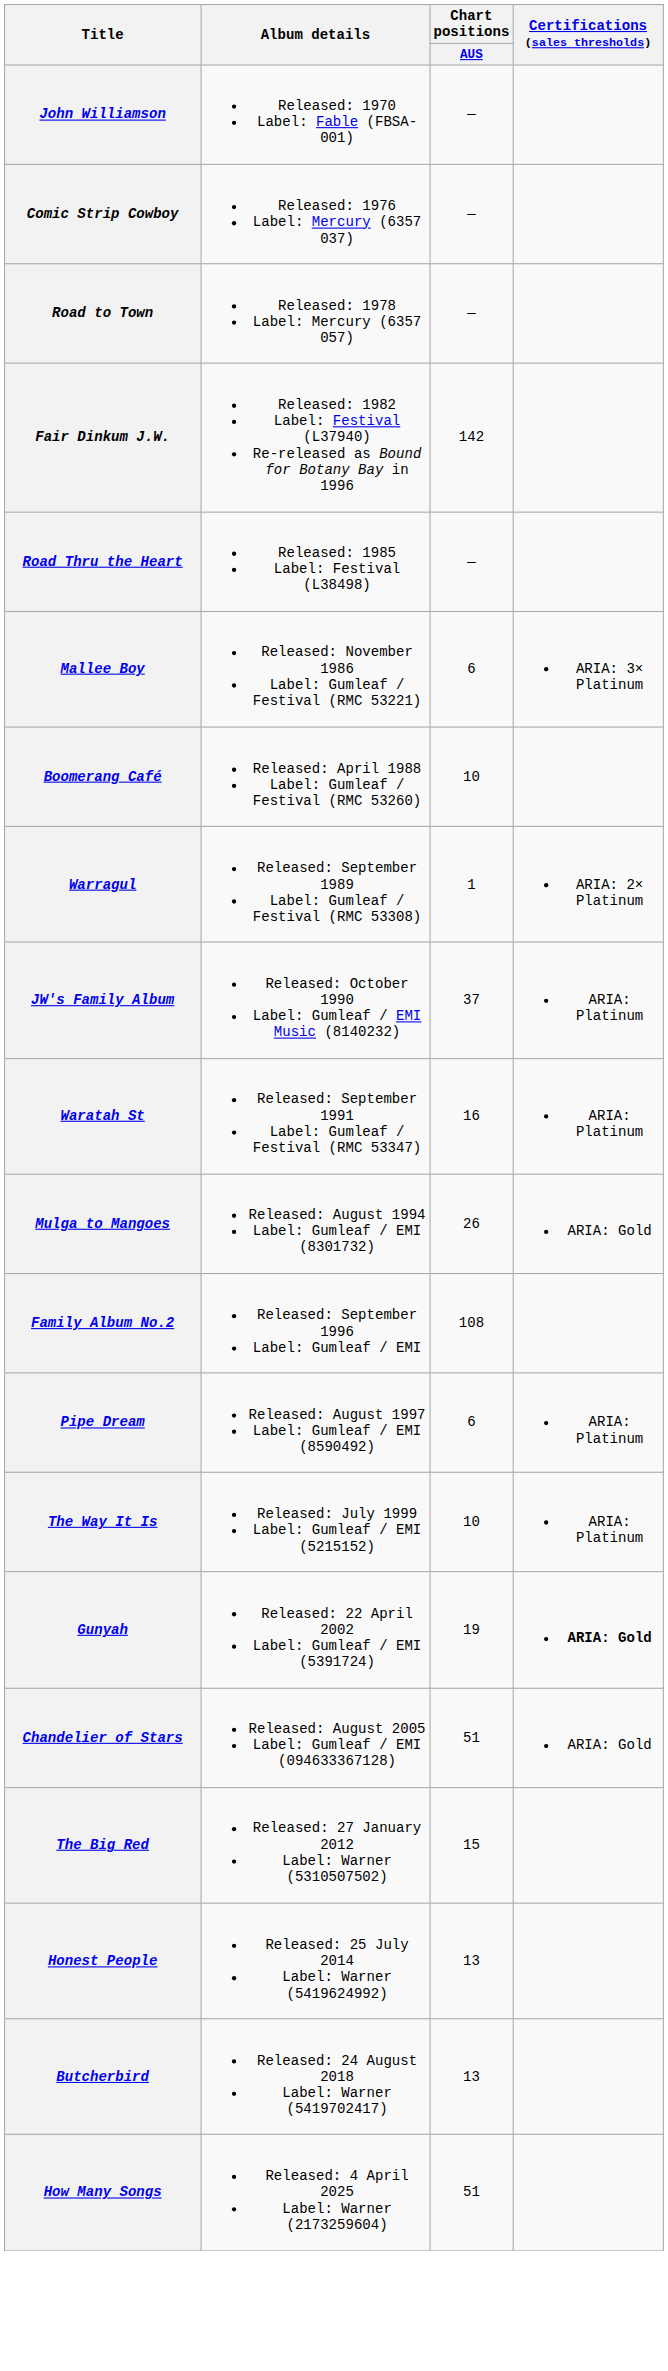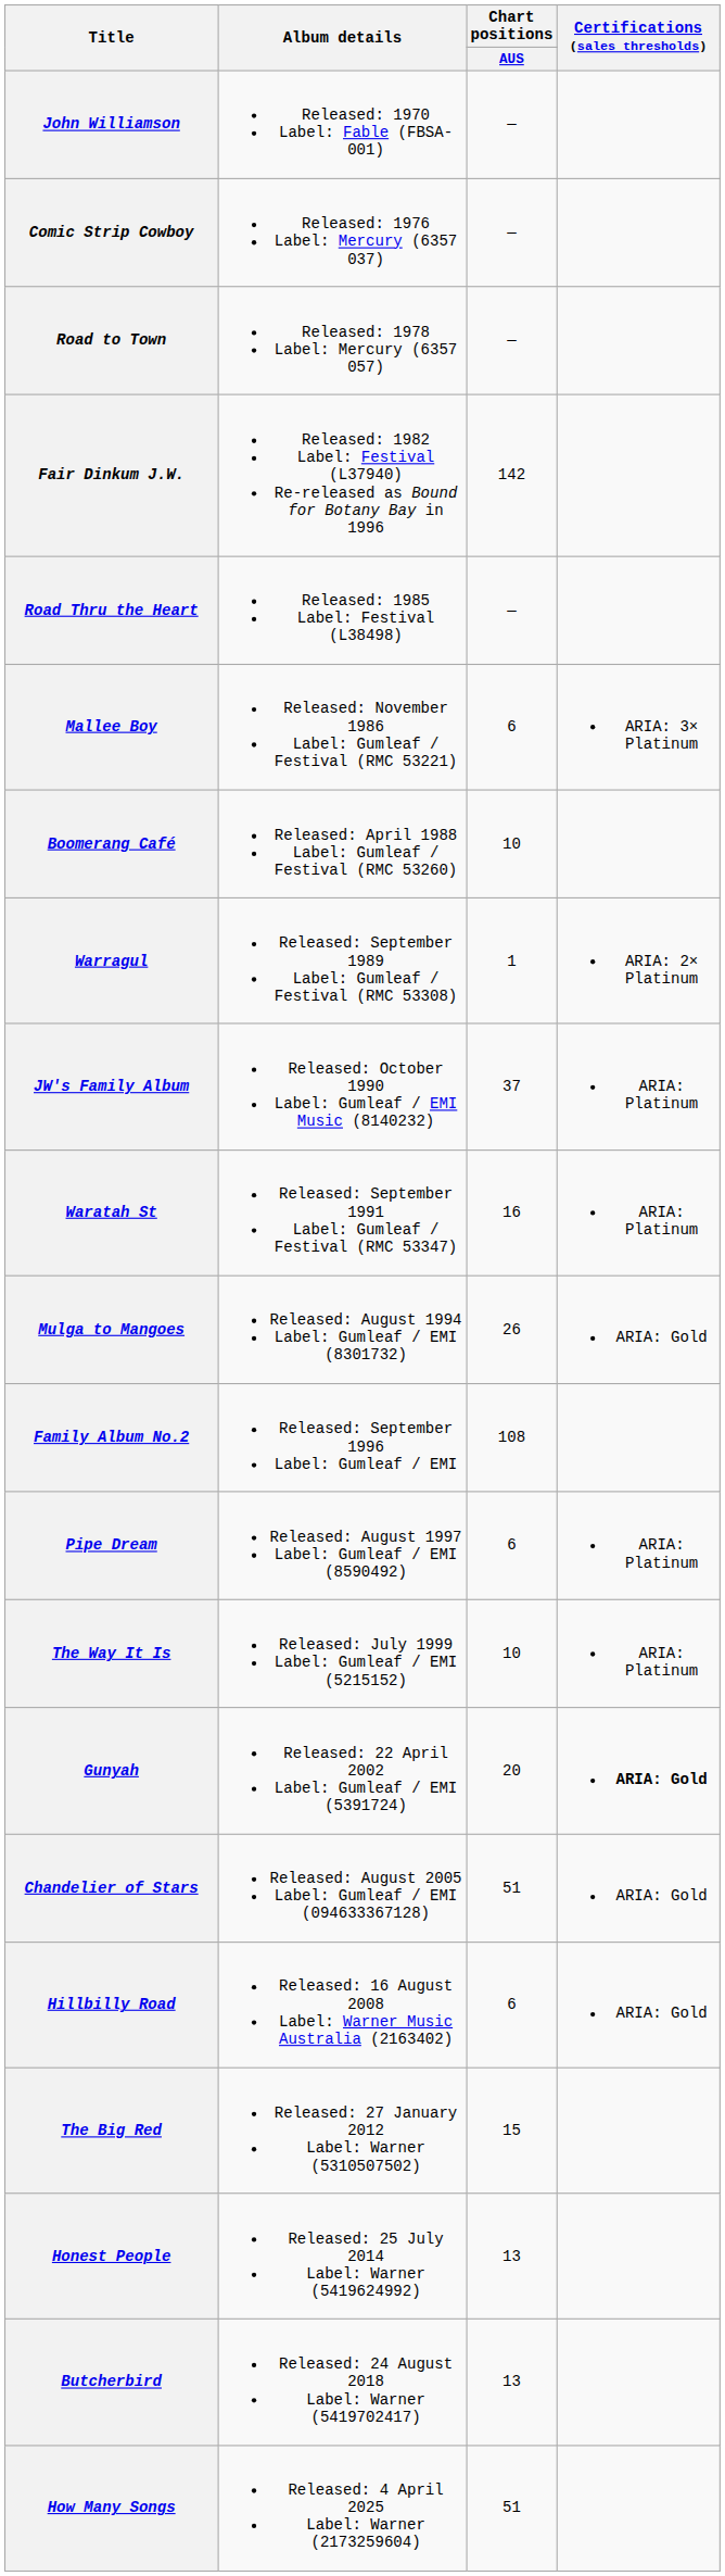 <table class="wikitable plainrowheaders" style="text-align:center;">
 <tr>
 <th scope="col" rowspan="2" style="width:20em;">Title</th>
 <th scope="col" rowspan="2" style="width:20em;">Album details</th>
 <th scope="col" colspan="1">Chart positions</th>
 <th rowspan="2" style="width:12em;"><a href='#'>Certifications</a><br><small>(<a href='#'>sales thresholds</a>)</small></th>
 </tr>
 <tr>
 <th scope="col" style="width:3em;font-size:90%;"><a href='#'>AUS</a><br></th>
 </tr>
 <tr>
 <th scope="row"><em><a href='#'>John Williamson</a></em></th>
 <td><br><ul><li>Released: 1970</li><li>Label: <a href='#'>Fable</a> (FBSA-001)</li></ul></td>
 <td>—</td>
 <td></td>
 </tr>
 <tr>
 <th scope="row"><em>Comic Strip Cowboy</em></th>
 <td><br><ul><li>Released: 1976</li><li>Label: <a href='#'>Mercury</a> (6357 037)</li></ul></td>
 <td>—</td>
 <td></td>
 </tr>
 <tr>
 <th scope="row"><em>Road to Town</em></th>
 <td><br><ul><li>Released: 1978</li><li>Label: Mercury (6357 057)</li></ul></td>
 <td>—</td>
 <td></td>
 </tr>
 <tr>
 <th scope="row"><em>Fair Dinkum J.W.</em></th>
 <td><br><ul><li>Released: 1982</li><li>Label: <a href='#'>Festival</a> (L37940)</li><li>Re-released as <em>Bound for Botany Bay</em> in 1996</li></ul></td>
 <td>142</td>
 <td></td>
 </tr>
 <tr>
 <th scope="row"><em><a href='#'>Road Thru the Heart</a></em></th>
 <td><br><ul><li>Released: 1985</li><li>Label: Festival (L38498)</li></ul></td>
 <td>—</td>
 <td></td>
 </tr>
 <tr>
 <th scope="row"><em><a href='#'>Mallee Boy</a></em></th>
 <td><br><ul><li>Released: November 1986</li><li>Label: Gumleaf / Festival (RMC 53221)</li></ul></td>
 <td>6</td>
 <td><br><ul><li>ARIA: 3× Platinum</li></ul></td>
 </tr>
 <tr>
 <th scope="row"><em><a href='#'>Boomerang Café</a></em></th>
 <td><br><ul><li>Released: April 1988</li><li>Label: Gumleaf / Festival (RMC 53260)</li></ul></td>
 <td>10</td>
 <td></td>
 </tr>
 <tr>
 <th scope="row"><em><a href='#'>Warragul</a></em></th>
 <td><br><ul><li>Released: September 1989</li><li>Label: Gumleaf / Festival (RMC 53308)</li></ul></td>
 <td>1</td>
 <td><br><ul><li>ARIA: 2× Platinum</li></ul></td>
 </tr>
 <tr>
 <th scope="row"><em><a href='#'>JW's Family Album</a></em></th>
 <td><br><ul><li>Released: October 1990</li><li>Label: Gumleaf / <a href='#'>EMI Music</a> (8140232)</li></ul></td>
 <td>37</td>
 <td><br><ul><li>ARIA: Platinum</li></ul></td>
 </tr>
 <tr>
 <th scope="row"><em><a href='#'>Waratah St</a></em></th>
 <td><br><ul><li>Released: September 1991</li><li>Label: Gumleaf / Festival (RMC 53347)</li></ul></td>
 <td>16</td>
 <td><br><ul><li>ARIA: Platinum</li></ul></td>
 </tr>
 <tr>
 <th scope="row"><em><a href='#'>Mulga to Mangoes</a></em></th>
 <td><br><ul><li>Released: August 1994</li><li>Label: Gumleaf / EMI (8301732)</li></ul></td>
 <td>26</td>
 <td><br><ul><li>ARIA: Gold</li></ul></td>
 </tr>
 <tr>
 <th scope="row"><em><a href='#'>Family Album No.2</a></em></th>
 <td><br><ul><li>Released: September 1996</li><li>Label: Gumleaf / EMI</li></ul></td>
 <td>108</td>
 <td></td>
 </tr>
 <tr>
 <th scope="row"><em><a href='#'>Pipe Dream</a></em></th>
 <td><br><ul><li>Released: August 1997</li><li>Label: Gumleaf / EMI (8590492)</li></ul></td>
 <td>6</td>
 <td><br><ul><li>ARIA: Platinum</li></ul></td>
 </tr>
 <tr>
 <th scope="row"><em><a href='#'>The Way It Is</a></em></th>
 <td><br><ul><li>Released: July 1999</li><li>Label: Gumleaf / EMI (5215152)</li></ul></td>
 <td>10</td>
 <td><br><ul><li>ARIA: Platinum</li></ul></td>
 </tr>
 <tr>
 <th scope="row"><em><a href='#'>Gunyah</a></em></th>
 <td><br><ul><li>Released: 22 April 2002</li><li>Label: Gumleaf / EMI (5391724)</li></ul></td>
-<td>19</td>
+<td>20</td>
 <td><strong><br><ul><li>ARIA: Gold</li></ul></strong></td>
 </tr>
 <tr>
 <th scope="row"><em><a href='#'>Chandelier of Stars</a></em></th>
 <td><br><ul><li>Released: August 2005</li><li>Label: Gumleaf / EMI (094633367128)</li></ul></td>
 <td>51</td>
+<td><br><ul><li>ARIA: Gold</li></ul></td>
+</tr>
+<tr>
+<th scope="row"><em><a href='#'>Hillbilly Road</a></em></th>
+<td><br><ul><li>Released: 16 August 2008</li><li>Label: <a href='#'>Warner Music Australia</a> (2163402)</li></ul></td>
+<td>6</td>
 <td><br><ul><li>ARIA: Gold</li></ul></td>
 </tr>
 <tr>
 <th scope="row"><em><a href='#'>The Big Red</a></em></th>
 <td><br><ul><li>Released: 27 January 2012</li><li>Label: Warner (5310507502)</li></ul></td>
 <td>15</td>
 <td></td>
 </tr>
 <tr>
 <th scope="row"><em><a href='#'>Honest People</a></em></th>
 <td><br><ul><li>Released: 25 July 2014</li><li>Label: Warner (5419624992)</li></ul></td>
 <td>13</td>
 <td></td>
 </tr>
 <tr>
 <th scope="row"><em><a href='#'>Butcherbird</a></em></th>
 <td><br><ul><li>Released: 24 August 2018</li><li>Label: Warner (5419702417)</li></ul></td>
 <td>13</td>
 <td></td>
 </tr>
 <tr>
 <th scope="row"><em><a href='#'>How Many Songs</a></em></th>
 <td><br><ul><li>Released: 4 April 2025</li><li>Label: Warner (2173259604)</li></ul></td>
 <td>51</td>
 <td></td>
 </tr>
 </table>
